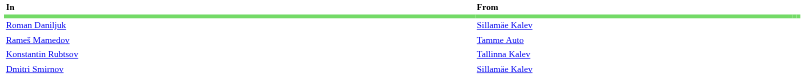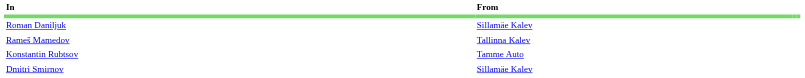 <table cellspacing="0" cellpadding="3" style="width:100%;font-size:90%">
 <tr>
 <td style="width:60%"><strong>In</strong></td>
 <td style="width:40%"><strong>From</strong></td>
 <td></td>
 </tr>
 <tr style="background-color:#73DA67;">
 <td></td>
 <td></td>
 <td></td>
 <td></td>
 <td></td>
 </tr>
 <tr>
 <td> <a href='#'>Roman Daniljuk</a></td>
 <td> <a href='#'>Sillamäe Kalev</a></td>
 </tr>
 <tr>
 <td> <a href='#'>Rameš Mamedov</a></td>
-<td> <a href='#'>Tamme Auto</a></td>
+<td> <a href='#'>Tallinna Kalev</a></td>
 </tr>
 <tr>
 <td> <a href='#'>Konstantin Rubtsov</a></td>
-<td> <a href='#'>Tallinna Kalev</a></td>
+<td> <a href='#'>Tamme Auto</a></td>
 </tr>
 <tr>
 <td> <a href='#'>Dmitri Smirnov</a></td>
 <td> <a href='#'>Sillamäe Kalev</a></td>
 </tr>
 </table>
